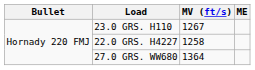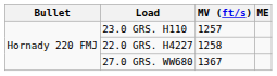 <table class="wikitable">
 <tr>
 <th>Bullet</th>
 <th>Load</th>
 <th>MV (<a href='#'>ft/s</a>)</th>
 <th>ME</th>
 </tr>
 <tr>
 <td rowspan="3">Hornady 220 FMJ</td>
 <td>23.0 GRS. H110</td>
-<td>1267</td>
+<td>1257</td>
 <td></td>
 </tr>
 <tr>
 <td>22.0 GRS. H4227</td>
 <td>1258</td>
 <td></td>
 </tr>
 <tr>
 <td>27.0 GRS. WW680</td>
-<td>1364</td>
+<td>1367</td>
 <td></td>
 </tr>
 </table>
